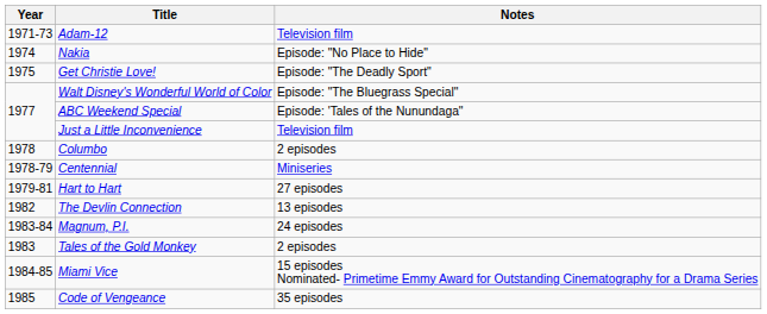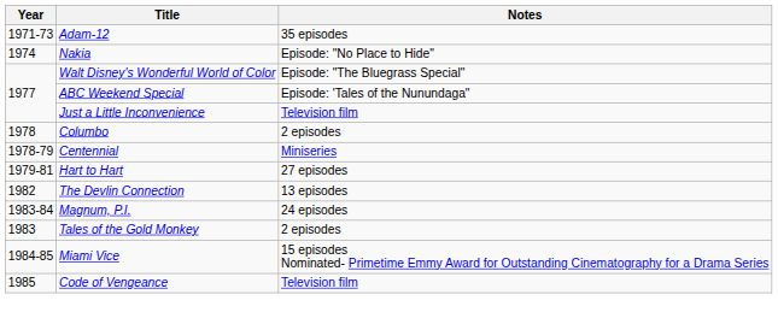 <table class="wikitable sortable">
 <tr>
 <th>Year</th>
 <th>Title</th>
 <th class="unsortable">Notes</th>
 </tr>
 <tr>
 <td>1971-73</td>
 <td><em><a href='#'>Adam-12</a></em></td>
-<td><a href='#'>Television film</a></td>
+<td>35 episodes</td>
 </tr>
 <tr>
 <td>1974</td>
 <td><a href='#'><em>Nakia</em></a></td>
 <td>Episode: "No Place to Hide"</td>
-</tr>
-<tr>
-<td>1975</td>
-<td><em><a href='#'>Get Christie Love!</a></em></td>
-<td>Episode: "The Deadly Sport"</td>
 </tr>
 <tr>
 <td rowspan="3">1977</td>
 <td><em><a href='#'>Walt Disney's Wonderful World of Color</a></em></td>
 <td>Episode: "The Bluegrass Special"</td>
 </tr>
 <tr>
 <td><em><a href='#'>ABC Weekend Special</a></em></td>
 <td>Episode: 'Tales of the Nunundaga"</td>
 </tr>
 <tr>
 <td><em><a href='#'>Just a Little Inconvenience</a></em></td>
 <td><a href='#'>Television film</a></td>
 </tr>
 <tr>
 <td>1978</td>
 <td><em><a href='#'>Columbo</a></em></td>
 <td>2 episodes</td>
 </tr>
 <tr>
 <td>1978-79</td>
 <td><a href='#'><em>Centennial</em></a></td>
 <td><a href='#'>Miniseries</a></td>
 </tr>
 <tr>
 <td>1979-81</td>
 <td><em><a href='#'>Hart to Hart</a></em></td>
 <td>27 episodes</td>
 </tr>
 <tr>
 <td>1982</td>
 <td><em><a href='#'>The Devlin Connection</a></em></td>
 <td>13 episodes</td>
 </tr>
 <tr>
 <td>1983-84</td>
 <td><em><a href='#'>Magnum, P.I.</a></em></td>
 <td>24 episodes</td>
 </tr>
 <tr>
 <td>1983</td>
 <td><em><a href='#'>Tales of the Gold Monkey</a></em></td>
 <td>2 episodes</td>
 </tr>
 <tr>
 <td>1984-85</td>
 <td><em><a href='#'>Miami Vice</a></em></td>
 <td>15 episodes<br>Nominated- <a href='#'>Primetime Emmy Award for Outstanding Cinematography for a Drama Series</a></td>
 </tr>
 <tr>
 <td>1985</td>
 <td><em><a href='#'>Code of Vengeance</a></em></td>
-<td>35 episodes</td>
+<td><a href='#'>Television film</a></td>
 </tr>
 </table>
